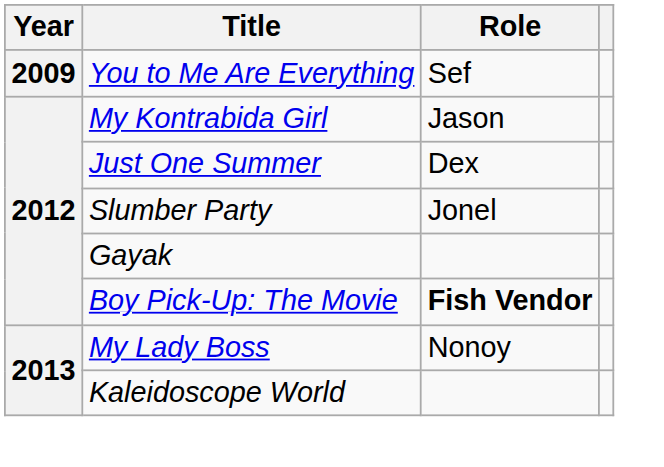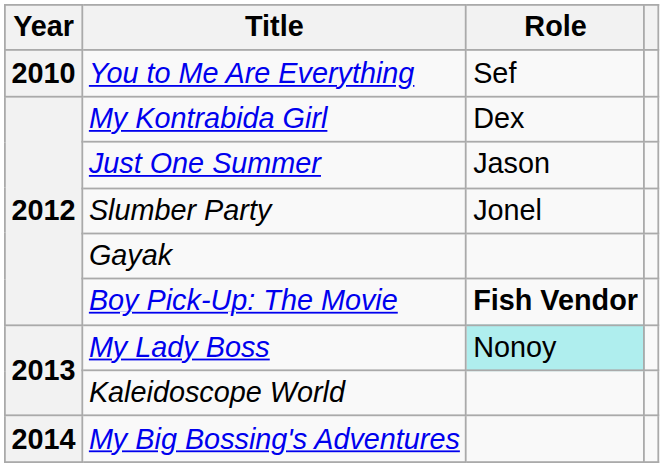 <table class="wikitable sortable plainrowheaders">
 <tr>
 <th scope="col">Year</th>
 <th scope="col">Title</th>
 <th scope="col">Role</th>
 <th scope="col" class="unsortable"></th>
 </tr>
 <tr>
-<th scope="row">2009</th>
+<th scope="row">2010</th>
 <td><em><a href='#'>You to Me Are Everything</a></em></td>
 <td>Sef</td>
 <td></td>
 </tr>
 <tr>
 <th scope="row" rowspan="5">2012</th>
 <td><em><a href='#'>My Kontrabida Girl</a></em></td>
-<td>Jason</td>
+<td>Dex</td>
 <td></td>
 </tr>
 <tr>
 <td><em><a href='#'>Just One Summer</a></em></td>
-<td>Dex</td>
+<td>Jason</td>
 <td></td>
 </tr>
 <tr>
 <td><em>Slumber Party</em></td>
 <td>Jonel</td>
 <td></td>
 </tr>
 <tr>
 <td><em>Gayak</em></td>
 <td></td>
 <td></td>
 </tr>
 <tr>
 <td><em><a href='#'>Boy Pick-Up: The Movie</a></em></td>
 <td><strong>Fish Vendor</strong></td>
 <td></td>
 </tr>
 <tr>
 <th scope="row" rowspan="2">2013</th>
 <td><em><a href='#'>My Lady Boss</a></em></td>
-<td>Nonoy</td>
+<td style="background: paleturquoise;">Nonoy</td>
 <td></td>
 </tr>
 <tr>
 <td><em>Kaleidoscope World</em></td>
 <td></td>
 <td></td>
 </tr>
+<tr>
+<th scope="row">2014</th>
+<td><em><a href='#'>My Big Bossing's Adventures</a></em></td>
+<td></td>
+<td></td>
+</tr>
 </table>
